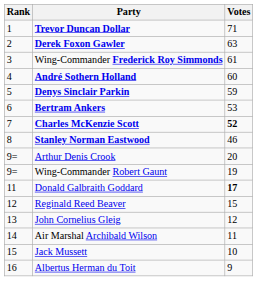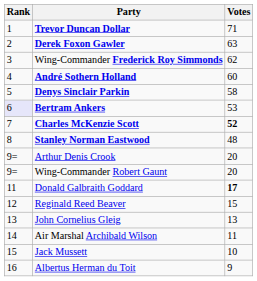 <table class="wikitable">
 <tr>
 <th align="left">Rank</th>
 <th align="left">Party</th>
 <th align="left">Votes</th>
 </tr>
 <tr>
 <td>1</td>
 <td><strong><a href='#'>Trevor Duncan Dollar</a></strong></td>
 <td>71</td>
 </tr>
 <tr>
 <td>2</td>
 <td><strong><a href='#'>Derek Foxon Gawler</a></strong></td>
 <td>63</td>
 </tr>
 <tr>
 <td>3</td>
 <td>Wing-Commander <strong><a href='#'>Frederick Roy Simmonds</a></strong></td>
-<td>61</td>
+<td>62</td>
 </tr>
 <tr>
 <td>4</td>
 <td><strong><a href='#'>André Sothern Holland</a></strong></td>
 <td>60</td>
 </tr>
 <tr>
 <td>5</td>
 <td><strong><a href='#'>Denys Sinclair Parkin</a></strong></td>
-<td>59</td>
+<td>58</td>
 </tr>
 <tr>
-<td>6</td>
+<td style="background: lavender;">6</td>
 <td><strong><a href='#'>Bertram Ankers</a></strong></td>
 <td>53</td>
 </tr>
 <tr>
 <td>7</td>
 <td><strong><a href='#'>Charles McKenzie Scott</a></strong></td>
 <td><strong>52</strong></td>
 </tr>
 <tr>
 <td>8</td>
 <td><strong><a href='#'>Stanley Norman Eastwood</a></strong></td>
-<td>46</td>
+<td>48</td>
 </tr>
 <tr>
 <td>9=</td>
 <td><a href='#'>Arthur Denis Crook</a></td>
 <td>20</td>
 </tr>
 <tr>
 <td>9=</td>
 <td>Wing-Commander <a href='#'>Robert Gaunt</a></td>
-<td>19</td>
+<td>20</td>
 </tr>
 <tr>
 <td>11</td>
 <td><a href='#'>Donald Galbraith Goddard</a></td>
 <td><strong>17</strong></td>
 </tr>
 <tr>
 <td>12</td>
 <td><a href='#'>Reginald Reed Beaver</a></td>
 <td>15</td>
 </tr>
 <tr>
 <td>13</td>
 <td><a href='#'>John Cornelius Gleig</a></td>
-<td>12</td>
+<td>13</td>
 </tr>
 <tr>
 <td>14</td>
 <td>Air Marshal <a href='#'>Archibald Wilson</a></td>
 <td>11</td>
 </tr>
 <tr>
 <td>15</td>
 <td><a href='#'>Jack Mussett</a></td>
 <td>10</td>
 </tr>
 <tr>
 <td>16</td>
 <td><a href='#'>Albertus Herman du Toit</a></td>
 <td>9</td>
 </tr>
 </table>
